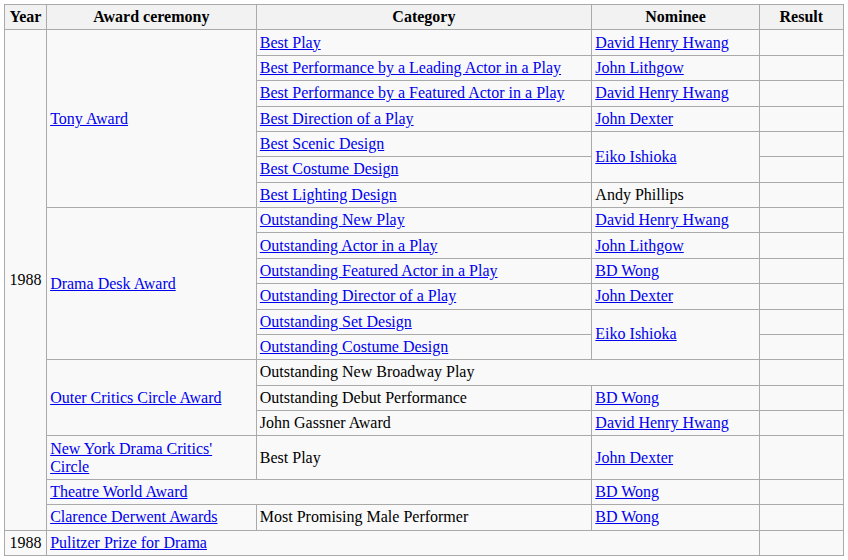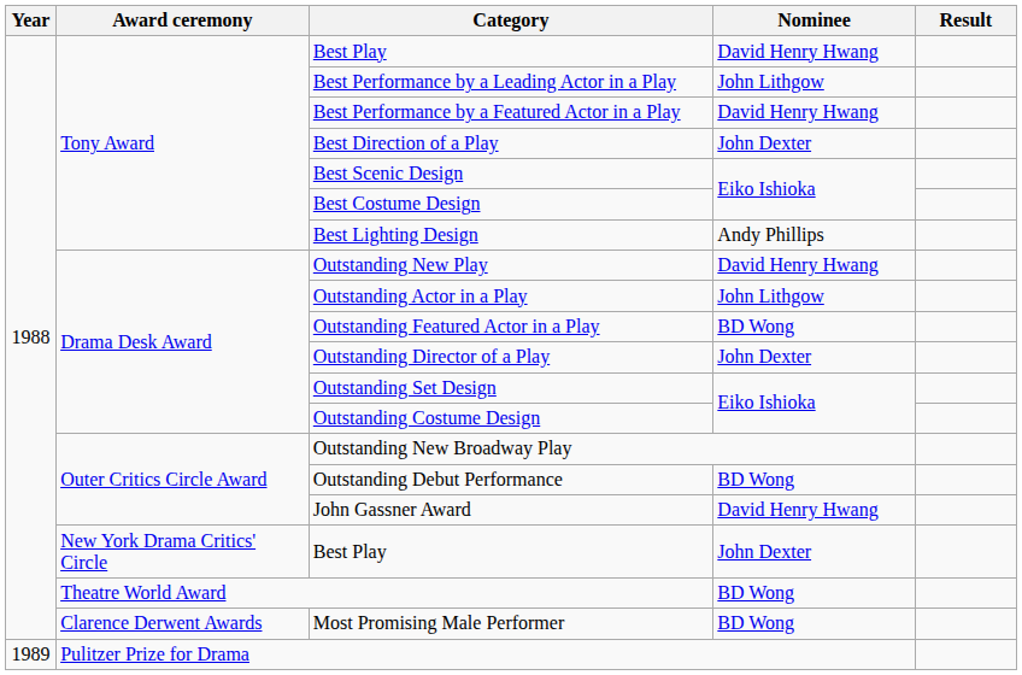 <table class="wikitable" width="95%">
 <tr>
 <th width="5%">Year</th>
 <th width="25%">Award ceremony</th>
 <th width="40%">Category</th>
 <th width="20%">Nominee</th>
 <th width="10%">Result</th>
 </tr>
 <tr>
 <td rowspan="19" align="center">1988</td>
 <td rowspan="7"><a href='#'>Tony Award</a></td>
 <td><a href='#'>Best Play</a></td>
 <td><a href='#'>David Henry Hwang</a></td>
 <td></td>
 </tr>
 <tr>
 <td><a href='#'>Best Performance by a Leading Actor in a Play</a></td>
 <td><a href='#'>John Lithgow</a></td>
 <td></td>
 </tr>
 <tr>
 <td><a href='#'>Best Performance by a Featured Actor in a Play</a></td>
 <td><a href='#'>David Henry Hwang</a></td>
 <td></td>
 </tr>
 <tr>
 <td><a href='#'>Best Direction of a Play</a></td>
 <td><a href='#'>John Dexter</a></td>
 <td></td>
 </tr>
 <tr>
 <td><a href='#'>Best Scenic Design</a></td>
 <td rowspan=2><a href='#'>Eiko Ishioka</a></td>
 <td></td>
 </tr>
 <tr>
 <td><a href='#'>Best Costume Design</a></td>
 <td></td>
 </tr>
 <tr>
 <td><a href='#'>Best Lighting Design</a></td>
 <td>Andy Phillips</td>
 <td></td>
 </tr>
 <tr>
 <td rowspan="6"><a href='#'>Drama Desk Award</a></td>
 <td><a href='#'>Outstanding New Play</a></td>
 <td><a href='#'>David Henry Hwang</a></td>
 <td></td>
 </tr>
 <tr>
 <td><a href='#'>Outstanding Actor in a Play</a></td>
 <td><a href='#'>John Lithgow</a></td>
 <td></td>
 </tr>
 <tr>
 <td><a href='#'>Outstanding Featured Actor in a Play</a></td>
 <td><a href='#'>BD Wong</a></td>
 <td></td>
 </tr>
 <tr>
 <td><a href='#'>Outstanding Director of a Play</a></td>
 <td><a href='#'>John Dexter</a></td>
 <td></td>
 </tr>
 <tr>
 <td><a href='#'>Outstanding Set Design</a></td>
 <td rowspan=2><a href='#'>Eiko Ishioka</a></td>
 <td></td>
 </tr>
 <tr>
 <td><a href='#'>Outstanding Costume Design</a></td>
 <td></td>
 </tr>
 <tr>
 <td rowspan=3><a href='#'>Outer Critics Circle Award</a></td>
 <td colspan=2>Outstanding New Broadway Play</td>
 <td></td>
 </tr>
 <tr>
 <td>Outstanding Debut Performance</td>
 <td><a href='#'>BD Wong</a></td>
 <td></td>
 </tr>
 <tr>
 <td>John Gassner Award</td>
 <td><a href='#'>David Henry Hwang</a></td>
 <td></td>
 </tr>
 <tr>
 <td><a href='#'>New York Drama Critics' Circle</a></td>
 <td>Best Play</td>
 <td><a href='#'>John Dexter</a></td>
 <td></td>
 </tr>
 <tr>
 <td colspan=2><a href='#'>Theatre World Award</a></td>
 <td><a href='#'>BD Wong</a></td>
 <td></td>
 </tr>
 <tr>
 <td><a href='#'>Clarence Derwent Awards</a></td>
 <td>Most Promising Male Performer</td>
 <td><a href='#'>BD Wong</a></td>
 <td></td>
 </tr>
 <tr>
-<td align="center">1988</td>
+<td align="center">1989</td>
 <td colspan="3"><a href='#'>Pulitzer Prize for Drama</a></td>
 <td></td>
 </tr>
 </table>
